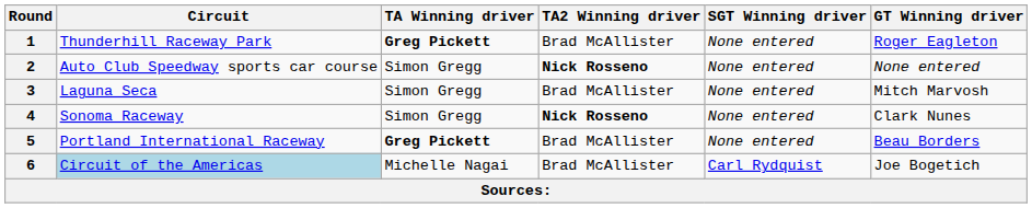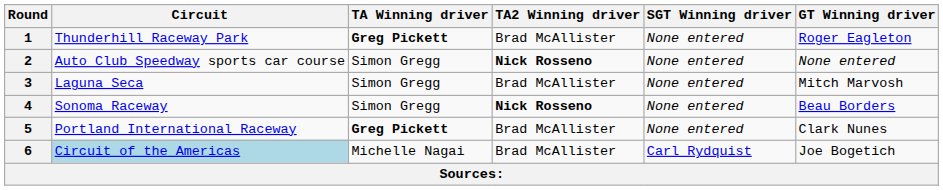 <table class="wikitable" style="font-size: 90%;">
 <tr>
 <th>Round</th>
 <th>Circuit</th>
 <th>TA Winning driver</th>
 <th>TA2 Winning driver</th>
 <th>SGT Winning driver</th>
 <th>GT Winning driver</th>
 </tr>
 <tr>
 <th>1</th>
 <td><a href='#'>Thunderhill Raceway Park</a></td>
 <td> <strong>Greg Pickett</strong></td>
 <td> Brad McAllister</td>
 <td><em>None entered</em></td>
 <td> <a href='#'>Roger Eagleton</a></td>
 </tr>
 <tr>
 <th>2</th>
 <td><a href='#'>Auto Club Speedway</a> sports car course</td>
 <td> Simon Gregg</td>
 <td> <strong>Nick Rosseno</strong></td>
 <td><em>None entered</em></td>
 <td><em>None entered</em></td>
 </tr>
 <tr>
 <th>3</th>
 <td><a href='#'>Laguna Seca</a></td>
 <td> Simon Gregg</td>
 <td> Brad McAllister</td>
 <td><em>None entered</em></td>
 <td> Mitch Marvosh</td>
 </tr>
 <tr>
 <th>4</th>
 <td><a href='#'>Sonoma Raceway</a></td>
 <td> Simon Gregg</td>
 <td> <strong>Nick Rosseno</strong></td>
 <td><em>None entered</em></td>
-<td> Clark Nunes</td>
+<td> <a href='#'>Beau Borders</a></td>
 </tr>
 <tr>
 <th>5</th>
 <td><a href='#'>Portland International Raceway</a></td>
 <td> <strong>Greg Pickett</strong></td>
 <td> Brad McAllister</td>
 <td><em>None entered</em></td>
-<td> <a href='#'>Beau Borders</a></td>
+<td> Clark Nunes</td>
 </tr>
 <tr>
 <th>6</th>
 <td style="background: lightblue;"><a href='#'>Circuit of the Americas</a></td>
 <td> Michelle Nagai</td>
 <td> Brad McAllister</td>
 <td> <a href='#'>Carl Rydquist</a></td>
 <td> Joe Bogetich</td>
 </tr>
 <tr>
 <th colspan=7>Sources:</th>
 </tr>
 </table>
